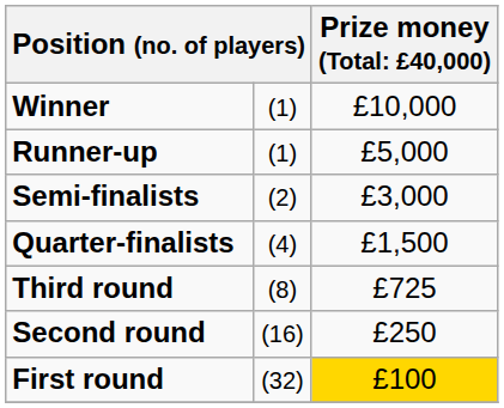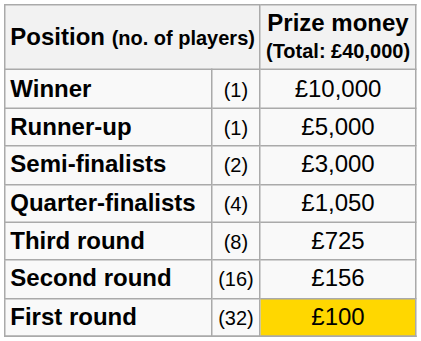 <table class="wikitable">
 <tr>
 <th colspan=2>Position <small>(no. of players)</small></th>
 <th>Prize money<br><small>(Total: £40,000)</small></th>
 </tr>
 <tr>
 <td><strong>Winner</strong></td>
 <td align=center><small>(1)</small></td>
 <td align=center>£10,000</td>
 </tr>
 <tr>
 <td><strong>Runner-up</strong></td>
 <td align=center><small>(1)</small></td>
 <td align=center>£5,000</td>
 </tr>
 <tr>
 <td><strong>Semi-finalists</strong></td>
 <td align=center><small>(2)</small></td>
 <td align=center>£3,000</td>
 </tr>
 <tr>
 <td><strong>Quarter-finalists</strong></td>
 <td align=center><small>(4)</small></td>
-<td align=center>£1,500</td>
+<td align=center>£1,050</td>
 </tr>
 <tr>
 <td><strong>Third round</strong></td>
 <td align=center><small>(8)</small></td>
 <td align=center>£725</td>
 </tr>
 <tr>
 <td><strong>Second round</strong></td>
 <td align=center><small>(16)</small></td>
-<td align=center>£250</td>
+<td align=center>£156</td>
 </tr>
 <tr>
 <td><strong>First round</strong></td>
 <td align=center><small>(32)</small></td>
 <td align=center style="background: gold;">£100</td>
 </tr>
 <tr>
 </tr>
 </table>
